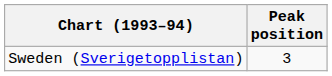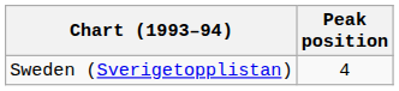 <table class="wikitable">
 <tr>
 <th>Chart (1993–94)</th>
 <th>Peak<br>position</th>
 </tr>
 <tr>
 <td>Sweden (<a href='#'>Sverigetopplistan</a>)</td>
-<td align="center">3</td>
+<td align="center">4</td>
 </tr>
 </table>
